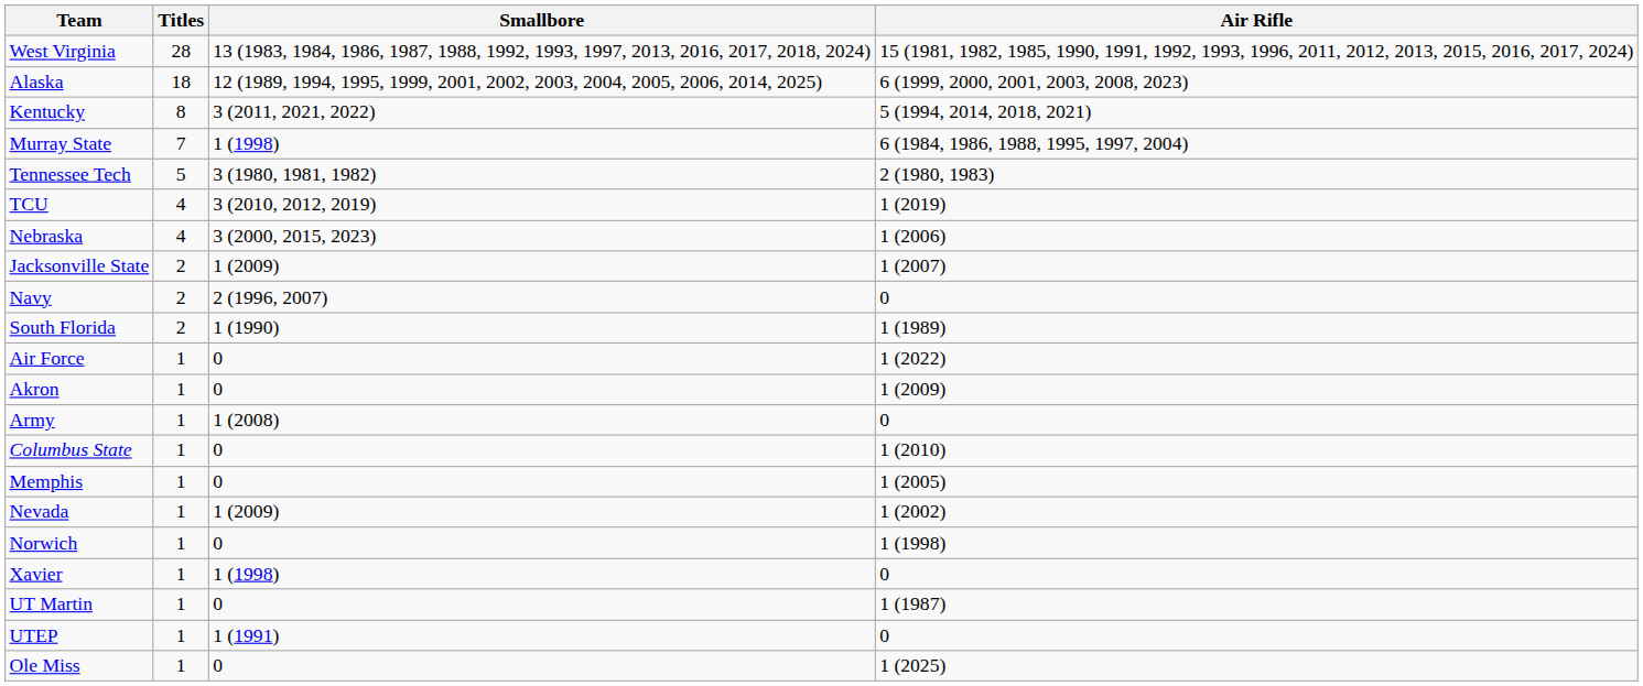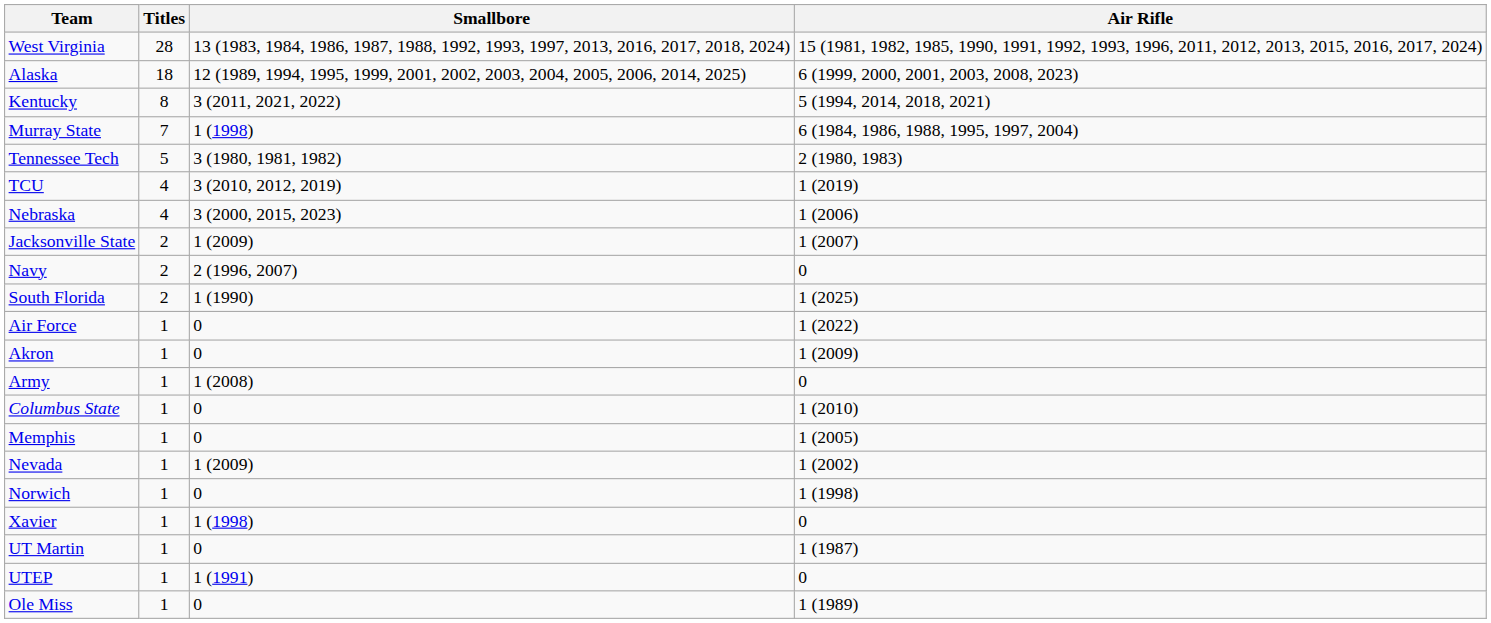 <table class="wikitable sortable" style="text-align:center">
 <tr>
 <th>Team</th>
 <th>Titles</th>
 <th>Smallbore</th>
 <th>Air Rifle</th>
 </tr>
 <tr>
 <td align=left><a href='#'>West Virginia</a></td>
 <td>28</td>
 <td align=left>13 (1983, 1984, 1986, 1987, 1988, 1992, 1993, 1997, 2013, 2016, 2017, 2018, 2024)</td>
 <td align=left>15 (1981, 1982, 1985, 1990, 1991, 1992, 1993, 1996, 2011, 2012, 2013, 2015, 2016, 2017, 2024)</td>
 </tr>
 <tr>
 <td align=left><a href='#'>Alaska</a></td>
 <td>18</td>
 <td align=left>12 (1989, 1994, 1995, 1999, 2001, 2002, 2003, 2004, 2005, 2006, 2014, 2025)</td>
 <td align=left>6 (1999, 2000, 2001, 2003, 2008, 2023)</td>
 </tr>
 <tr>
 <td align=left><a href='#'>Kentucky</a></td>
 <td>8</td>
 <td align=left>3 (2011, 2021, 2022)</td>
 <td align=left>5 (1994, 2014, 2018, 2021)</td>
 </tr>
 <tr>
 <td align=left><a href='#'>Murray State</a></td>
 <td>7</td>
 <td align=left>1 (<a href='#'>1998</a>)</td>
 <td align=left>6 (1984, 1986, 1988, 1995, 1997, 2004)</td>
 </tr>
 <tr>
 <td align=left><a href='#'>Tennessee Tech</a></td>
 <td>5</td>
 <td align=left>3 (1980, 1981, 1982)</td>
 <td align=left>2 (1980, 1983)</td>
 </tr>
 <tr>
 <td align=left><a href='#'>TCU</a></td>
 <td>4</td>
 <td align=left>3 (2010, 2012, 2019)</td>
 <td align=left>1 (2019)</td>
 </tr>
 <tr>
 <td align=left><a href='#'>Nebraska</a></td>
 <td>4</td>
 <td align=left>3 (2000, 2015, 2023)</td>
 <td align=left>1 (2006)</td>
 </tr>
 <tr>
 <td align=left><a href='#'>Jacksonville State</a></td>
 <td>2</td>
 <td align=left>1 (2009)</td>
 <td align=left>1 (2007)</td>
 </tr>
 <tr>
 <td align=left><a href='#'>Navy</a></td>
 <td>2</td>
 <td align=left>2 (1996, 2007)</td>
 <td align=left>0</td>
 </tr>
 <tr>
 <td align=left><a href='#'>South Florida</a></td>
 <td>2</td>
 <td align=left>1 (1990)</td>
-<td align=left>1 (1989)</td>
+<td align=left>1 (2025)</td>
 </tr>
 <tr>
 <td align=left><a href='#'>Air Force</a></td>
 <td>1</td>
 <td align=left>0</td>
 <td align=left>1 (2022)</td>
 </tr>
 <tr>
 <td align=left><a href='#'>Akron</a></td>
 <td>1</td>
 <td align=left>0</td>
 <td align=left>1 (2009)</td>
 </tr>
 <tr>
 <td align=left><a href='#'>Army</a></td>
 <td>1</td>
 <td align=left>1 (2008)</td>
 <td align=left>0</td>
 </tr>
 <tr>
 <td align=left><em><a href='#'>Columbus State</a></em></td>
 <td>1</td>
 <td align=left>0</td>
 <td align=left>1 (2010)</td>
 </tr>
 <tr>
 <td align=left><a href='#'>Memphis</a></td>
 <td>1</td>
 <td align=left>0</td>
 <td align=left>1 (2005)</td>
 </tr>
 <tr>
 <td align=left><a href='#'>Nevada</a></td>
 <td>1</td>
 <td align=left>1 (2009)</td>
 <td align=left>1 (2002)</td>
 </tr>
 <tr>
 <td align=left><a href='#'>Norwich</a></td>
 <td>1</td>
 <td align=left>0</td>
 <td align=left>1 (1998)</td>
 </tr>
 <tr>
 <td align=left><a href='#'>Xavier</a></td>
 <td>1</td>
 <td align=left>1 (<a href='#'>1998</a>)</td>
 <td align=left>0</td>
 </tr>
 <tr>
 <td align=left><a href='#'>UT Martin</a></td>
 <td>1</td>
 <td align=left>0</td>
 <td align=left>1 (1987)</td>
 </tr>
 <tr>
 <td align=left><a href='#'>UTEP</a></td>
 <td>1</td>
 <td align=left>1 (<a href='#'>1991</a>)</td>
 <td align=left>0</td>
 </tr>
 <tr>
 <td align=left><a href='#'>Ole Miss</a></td>
 <td>1</td>
 <td align=left>0</td>
-<td align=left>1 (2025)</td>
+<td align=left>1 (1989)</td>
 </tr>
 </table>
